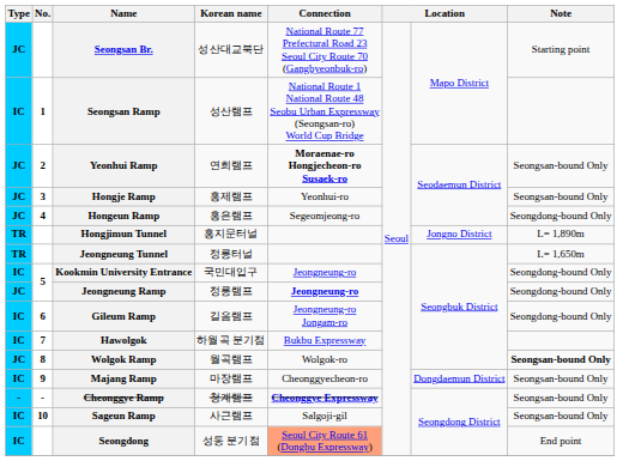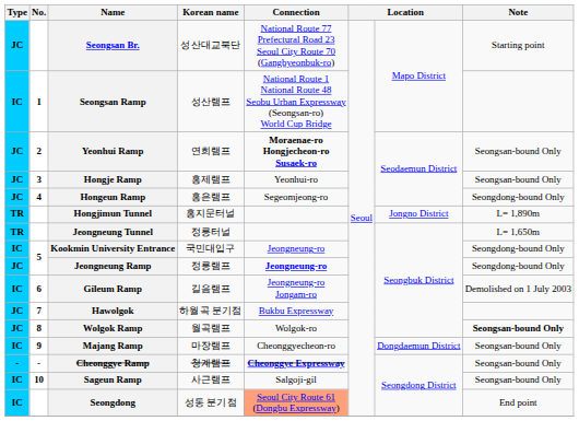 <table class="wikitable" style="font-size: 85%; text-align: center;">
 <tr>
 <th>Type</th>
 <th>No.</th>
 <th>Name</th>
 <th>Korean name</th>
 <th>Connection</th>
 <th colspan="2">Location</th>
 <th>Note</th>
 </tr>
 <tr>
 <th style="background-color: #00CCFF;">JC</th>
 <th style="background-color: #FFFFFF;"></th>
 <th><a href='#'>Seongsan Br.</a></th>
 <td>성산대교북단</td>
 <td> <a href='#'>National Route 77</a><br><a href='#'>Prefectural Road 23</a><br><a href='#'>Seoul City Route 70</a><br>(<a href='#'>Gangbyeonbuk-ro</a>)</td>
 <td rowspan=18><a href='#'>Seoul</a></td>
 <td rowspan=2><a href='#'>Mapo District</a></td>
 <td>Starting point</td>
 </tr>
 <tr>
 <th style="background-color: #00CCFF;">IC</th>
 <th style="background-color: #FFFFFF;">1</th>
 <th>Seongsan Ramp</th>
 <td>성산램프</td>
 <td> <a href='#'>National Route 1</a><br> <a href='#'>National Route 48</a><br><a href='#'>Seobu Urban Expressway</a><br>(Seongsan-ro)<br><a href='#'>World Cup Bridge</a></td>
 <td></td>
 </tr>
 <tr>
 <th style="background-color: #00CCFF;">JC</th>
 <th style="background-color: #FFFFFF;">2</th>
 <th>Yeonhui Ramp</th>
 <td>연희램프</td>
 <td><strong>Moraenae-ro<br>Hongjecheon-ro<br><a href='#'>Susaek-ro</a></strong></td>
 <td rowspan=4><a href='#'>Seodaemun District</a></td>
 <td>Seongsan-bound Only</td>
 </tr>
 <tr>
 <th style="background-color: #00CCFF;">JC</th>
 <th style="background-color: #FFFFFF;">3</th>
 <th>Hongje Ramp</th>
 <td>홍제램프</td>
 <td>Yeonhui-ro</td>
 <td>Seongsan-bound Only</td>
 </tr>
 <tr>
 <th style="background-color: #00CCFF;">JC</th>
 <th style="background-color: #FFFFFF;">4</th>
 <th>Hongeun Ramp</th>
 <td>홍은램프</td>
 <td>Segeomjeong-ro</td>
 <td>Seongdong-bound Only</td>
 </tr>
 <tr>
 <th style="background-color: #00CCFF;" rowspan=2>TR</th>
 <th style="background-color: #FFFFFF;" rowspan=2></th>
 <th rowspan=2>Hongjimun Tunnel</th>
 <td rowspan=2>홍지문터널</td>
 <td rowspan=2></td>
 <td rowspan=2>L= 1,890m</td>
 </tr>
 <tr>
 <td rowspan=2><a href='#'>Jongno District</a></td>
 </tr>
 <tr>
 <th style="background-color: #00CCFF;" rowspan=2>TR</th>
 <th style="background-color: #FFFFFF;" rowspan=2></th>
 <th rowspan=2>Jeongneung Tunnel</th>
 <td rowspan=2>정릉터널</td>
 <td rowspan=2></td>
 <td rowspan=2>L= 1,650m</td>
 </tr>
 <tr>
 <td rowspan=6><a href='#'>Seongbuk District</a></td>
 </tr>
 <tr>
 <th style="background-color: #00CCFF;">IC</th>
 <th style="background-color: #FFFFFF;" rowspan=2>5</th>
 <th>Kookmin University Entrance</th>
 <td>국민대입구</td>
 <td><a href='#'>Jeongneung-ro</a></td>
 <td>Seongdong-bound Only</td>
 </tr>
 <tr>
 <th style="background-color: #00CCFF;">JC</th>
 <th>Jeongneung Ramp</th>
 <td>정릉램프</td>
 <td><strong><a href='#'>Jeongneung-ro</a></strong></td>
 <td>Seongdong-bound Only</td>
 </tr>
 <tr>
 <th style="background-color: #00CCFF;">IC</th>
 <th style="background-color: #FFFFFF;">6</th>
 <th>Gileum Ramp</th>
 <td>길음램프</td>
 <td><a href='#'>Jeongneung-ro</a><br><a href='#'>Jongam-ro</a></td>
-<td>Seongdong-bound Only</td>
+<td>Demolished on 1 July 2003</td>
 </tr>
 <tr>
-<th style="background-color: #00CCFF;">IC</th>
+<th style="background-color: #00CCFF;">JC</th>
 <th style="background-color: #FFFFFF;">7</th>
 <th>Hawolgok</th>
 <td>하월곡 분기점</td>
 <td><a href='#'>Bukbu Expressway</a></td>
 <td></td>
 </tr>
 <tr>
 <th style="background-color: #00CCFF;">JC</th>
 <th style="background-color: #FFFFFF;">8</th>
 <th>Wolgok Ramp</th>
 <td>월곡램프</td>
 <td>Wolgok-ro</td>
 <td><strong>Seongsan-bound Only</strong></td>
 </tr>
 <tr>
 <th style="background-color: #00CCFF;">IC</th>
 <th style="background-color: #FFFFFF;">9</th>
 <th>Majang Ramp</th>
 <td>마장램프</td>
 <td>Cheonggyecheon-ro</td>
 <td><a href='#'>Dongdaemun District</a></td>
 <td>Seongsan-bound Only</td>
 </tr>
 <tr>
 <th style="background-color: #00CCFF;">-</th>
 <th style="background-color: #FFFFFF;">-</th>
 <th><del>Cheonggye Ramp</del></th>
 <td><del>청계램프</del></td>
 <td><strong><del><a href='#'>Cheonggye Expressway</a></del></strong></td>
 <td rowspan=3><a href='#'>Seongdong District</a></td>
 <td>Seongsan-bound Only</td>
 </tr>
 <tr>
 <th style="background-color: #00CCFF;">IC</th>
 <th style="background-color: #FFFFFF;">10</th>
 <th>Sageun Ramp</th>
 <td>사근램프</td>
 <td>Salgoji-gil</td>
 <td>Seongsan-bound Only</td>
 </tr>
 <tr>
 <th style="background-color: #00CCFF;">IC</th>
 <th style="background-color: #FFFFFF;"></th>
 <th>Seongdong</th>
 <td>성동 분기점</td>
 <td style="background: lightsalmon;"><a href='#'>Seoul City Route 61</a><br>(<a href='#'>Dongbu Expressway</a>)</td>
 <td>End point</td>
 </tr>
 <tr>
 </tr>
 </table>
